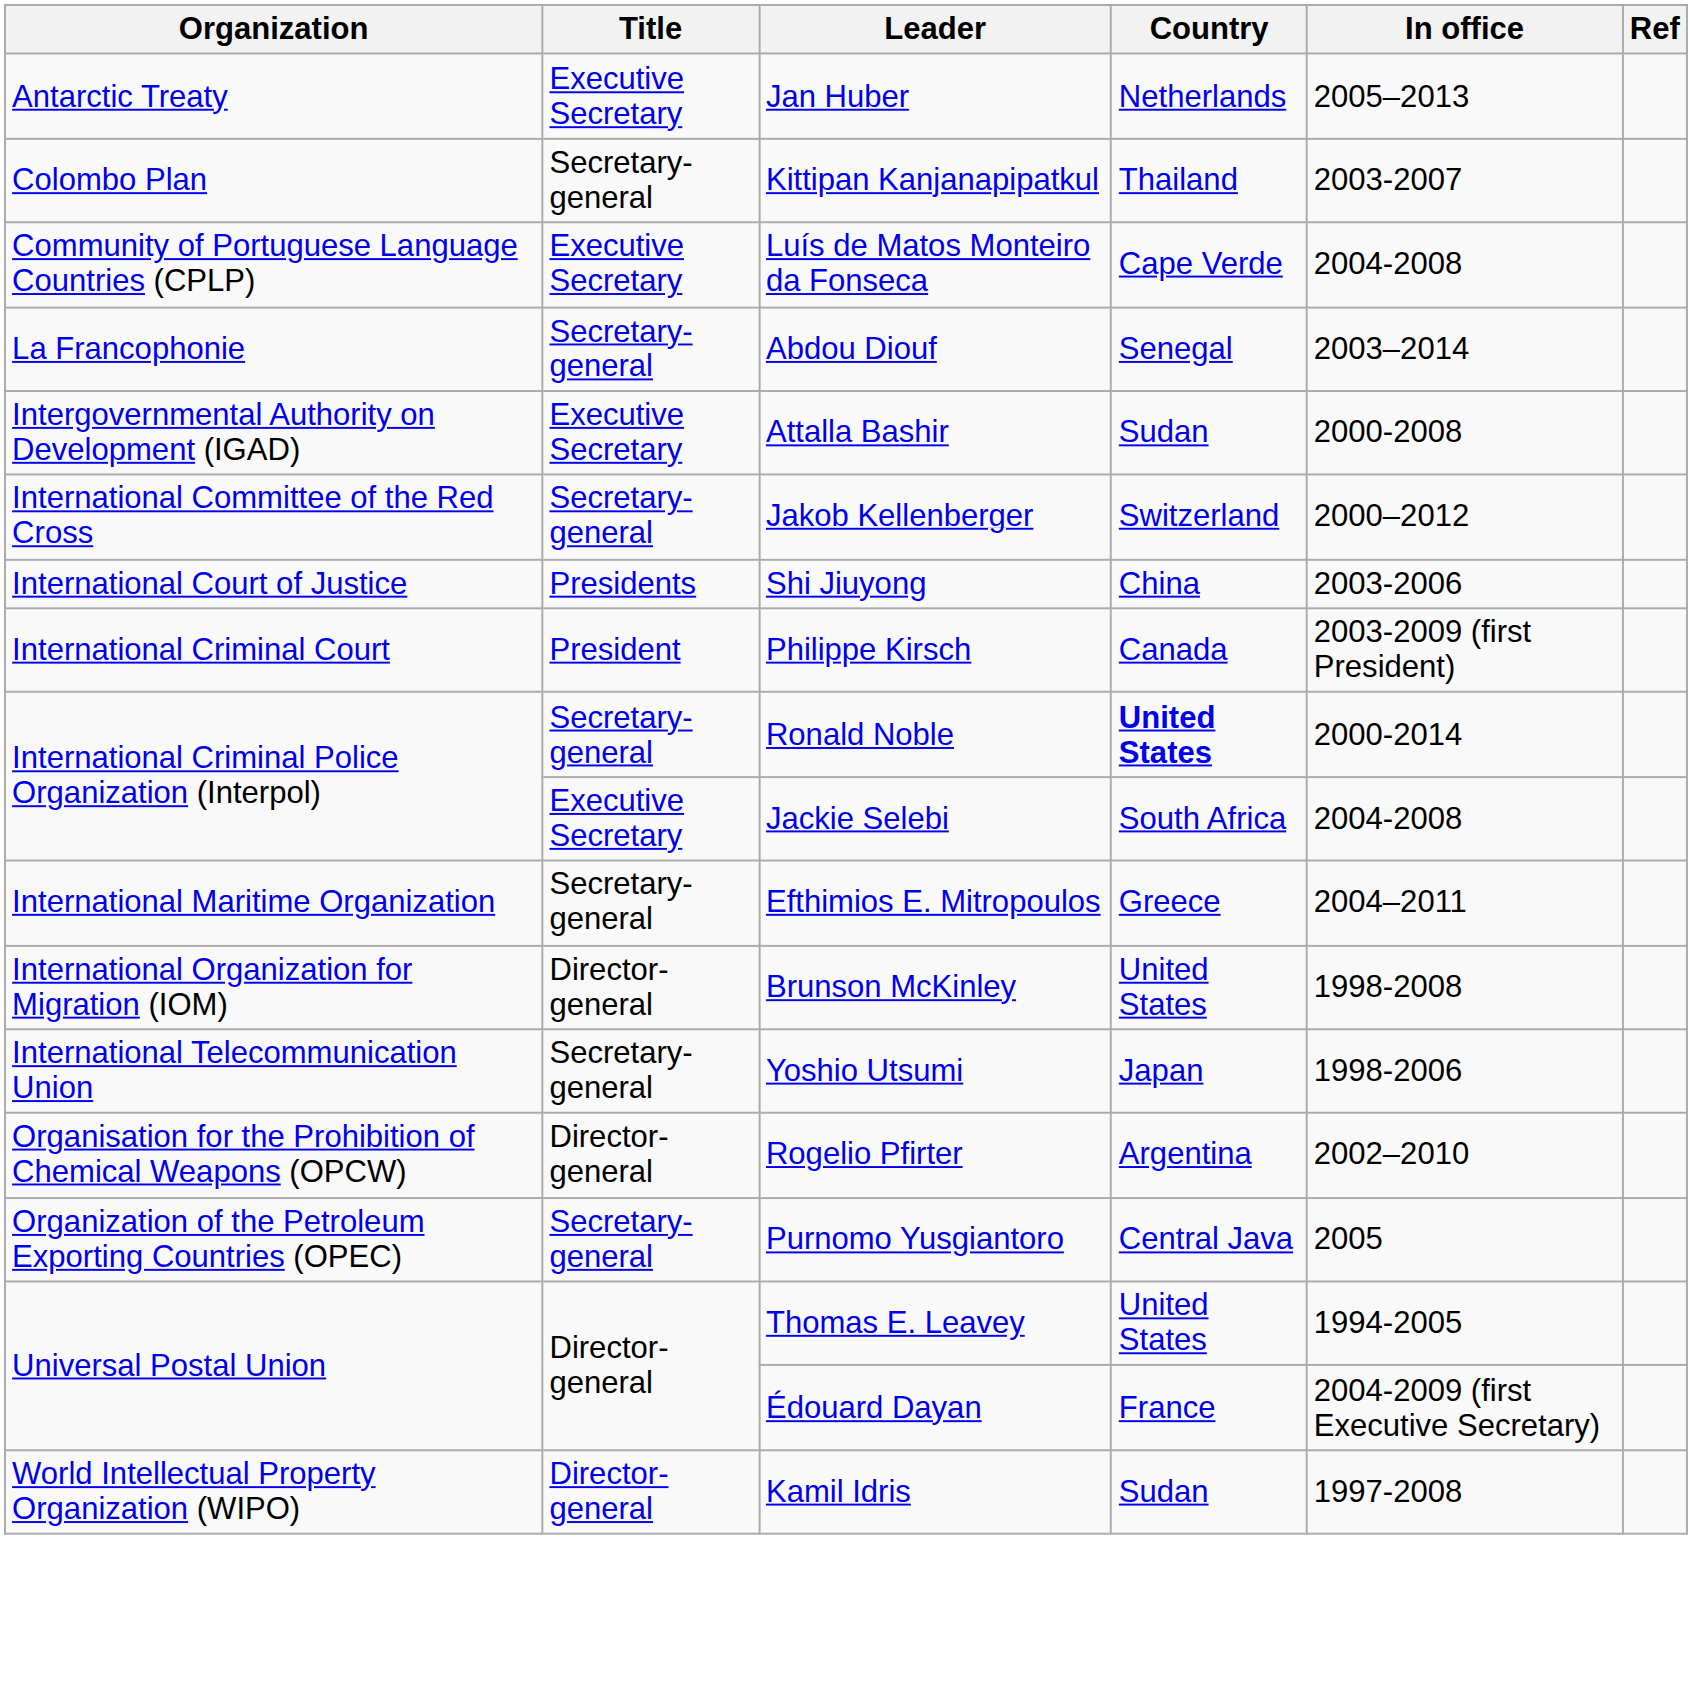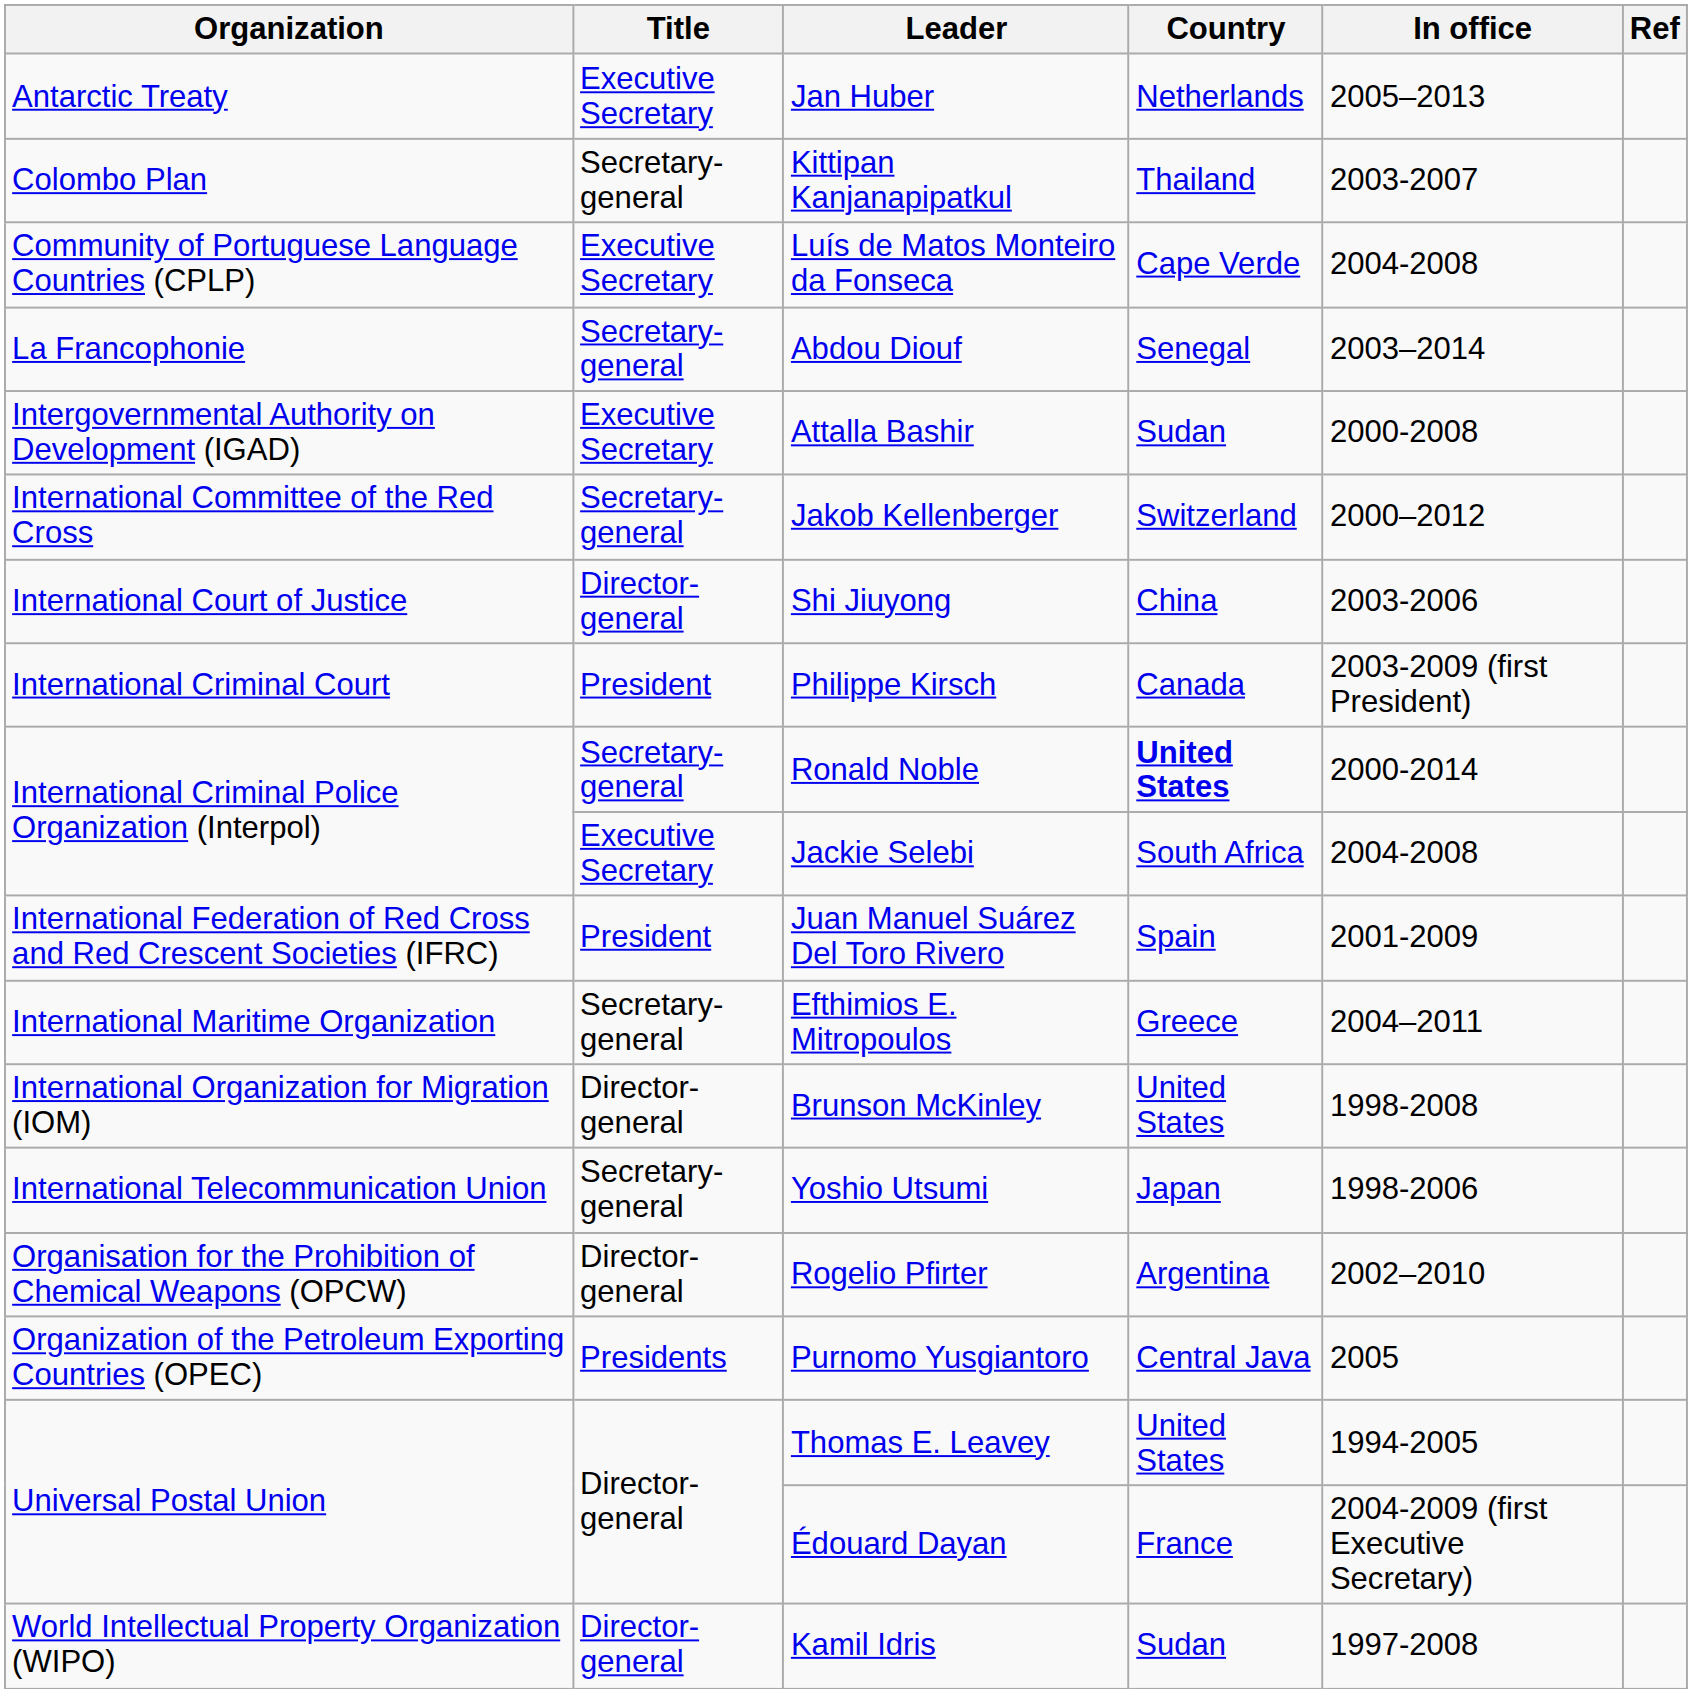 <table class="wikitable unsortable">
 <tr>
 <th>Organization</th>
 <th>Title</th>
 <th>Leader</th>
 <th>Country</th>
 <th>In office</th>
 <th>Ref</th>
 </tr>
 <tr>
 <td><a href='#'>Antarctic Treaty</a></td>
 <td><a href='#'>Executive Secretary</a></td>
 <td><a href='#'>Jan Huber</a></td>
 <td><a href='#'>Netherlands</a></td>
 <td>2005–2013</td>
 <td></td>
 </tr>
 <tr>
 <td><a href='#'>Colombo Plan</a></td>
 <td>Secretary-general</td>
 <td><a href='#'>Kittipan Kanjanapipatkul</a></td>
 <td><a href='#'>Thailand</a></td>
 <td>2003-2007</td>
 <td></td>
 </tr>
 <tr>
 <td><a href='#'>Community of Portuguese Language Countries</a> (CPLP)</td>
 <td><a href='#'>Executive Secretary</a></td>
 <td><a href='#'>Luís de Matos Monteiro da Fonseca</a></td>
 <td><a href='#'>Cape Verde</a></td>
 <td>2004-2008</td>
 <td></td>
 </tr>
 <tr>
 <td><a href='#'>La Francophonie</a></td>
 <td><a href='#'>Secretary-general</a></td>
 <td><a href='#'>Abdou Diouf</a></td>
 <td><a href='#'>Senegal</a></td>
 <td>2003–2014</td>
 <td></td>
 </tr>
 <tr>
 <td><a href='#'>Intergovernmental Authority on Development</a> (IGAD)</td>
 <td><a href='#'>Executive Secretary</a></td>
 <td><a href='#'>Attalla Bashir</a></td>
 <td><a href='#'>Sudan</a></td>
 <td>2000-2008</td>
 <td></td>
 </tr>
 <tr>
 <td><a href='#'>International Committee of the Red Cross</a></td>
 <td><a href='#'>Secretary-general</a></td>
 <td><a href='#'>Jakob Kellenberger</a></td>
 <td><a href='#'>Switzerland</a></td>
 <td>2000–2012</td>
 <td></td>
 </tr>
 <tr>
 <td><a href='#'>International Court of Justice</a></td>
-<td><a href='#'>Presidents</a></td>
+<td><a href='#'>Director-general</a></td>
 <td><a href='#'>Shi Jiuyong</a></td>
 <td><a href='#'>China</a></td>
 <td>2003-2006</td>
 <td></td>
 </tr>
 <tr>
 <td><a href='#'>International Criminal Court</a></td>
 <td><a href='#'>President</a></td>
 <td><a href='#'>Philippe Kirsch</a></td>
 <td><a href='#'>Canada</a></td>
 <td>2003-2009 (first President)</td>
 <td></td>
 </tr>
 <tr>
 <td rowspan="2"><a href='#'>International Criminal Police Organization</a> (Interpol)</td>
 <td><a href='#'>Secretary-general</a></td>
 <td><a href='#'>Ronald Noble</a></td>
 <td><strong><a href='#'>United States</a></strong></td>
 <td>2000-2014</td>
 <td></td>
 </tr>
 <tr>
 <td><a href='#'>Executive Secretary</a></td>
 <td><a href='#'>Jackie Selebi</a></td>
 <td><a href='#'>South Africa</a></td>
 <td>2004-2008</td>
+<td></td>
+</tr>
+<tr>
+<td><a href='#'>International Federation of Red Cross and Red Crescent Societies</a> (IFRC)</td>
+<td><a href='#'>President</a></td>
+<td><a href='#'>Juan Manuel Suárez Del Toro Rivero</a></td>
+<td><a href='#'>Spain</a></td>
+<td>2001-2009</td>
 <td></td>
 </tr>
 <tr>
 <td><a href='#'>International Maritime Organization</a></td>
 <td>Secretary-general</td>
 <td><a href='#'>Efthimios E. Mitropoulos</a></td>
 <td><a href='#'>Greece</a></td>
 <td>2004–2011</td>
 <td></td>
 </tr>
 <tr>
 <td><a href='#'>International Organization for Migration</a> (IOM)</td>
 <td>Director-general</td>
 <td><a href='#'>Brunson McKinley</a></td>
 <td><a href='#'>United States</a></td>
 <td>1998-2008</td>
 <td></td>
 </tr>
 <tr>
 <td><a href='#'>International Telecommunication Union</a></td>
 <td>Secretary-general</td>
 <td><a href='#'>Yoshio Utsumi</a></td>
 <td><a href='#'>Japan</a></td>
 <td>1998-2006</td>
 <td></td>
 </tr>
 <tr>
 <td><a href='#'>Organisation for the Prohibition of Chemical Weapons</a> (OPCW)</td>
 <td>Director-general</td>
 <td><a href='#'>Rogelio Pfirter</a></td>
 <td><a href='#'>Argentina</a></td>
 <td>2002–2010</td>
 <td></td>
 </tr>
 <tr>
 <td><a href='#'>Organization of the Petroleum Exporting Countries</a> (OPEC)</td>
-<td><a href='#'>Secretary-general</a></td>
+<td><a href='#'>Presidents</a></td>
 <td><a href='#'>Purnomo Yusgiantoro</a></td>
 <td><a href='#'>Central Java</a></td>
 <td>2005</td>
 <td></td>
 </tr>
 <tr>
 <td rowspan="2"><a href='#'>Universal Postal Union</a></td>
 <td rowspan="2">Director-general</td>
 <td><a href='#'>Thomas E. Leavey</a></td>
 <td><a href='#'>United States</a></td>
 <td>1994-2005</td>
 <td></td>
 </tr>
 <tr>
 <td><a href='#'>Édouard Dayan</a></td>
 <td><a href='#'>France</a></td>
 <td>2004-2009 (first Executive Secretary)</td>
 <td></td>
 </tr>
 <tr>
 <td><a href='#'>World Intellectual Property Organization</a> (WIPO)</td>
 <td><a href='#'>Director-general</a></td>
 <td><a href='#'>Kamil Idris</a></td>
 <td><a href='#'>Sudan</a></td>
 <td>1997-2008</td>
 <td></td>
 </tr>
 </table>
